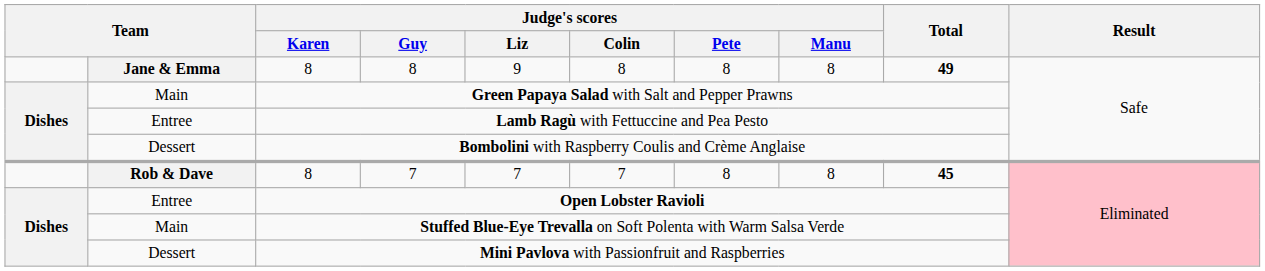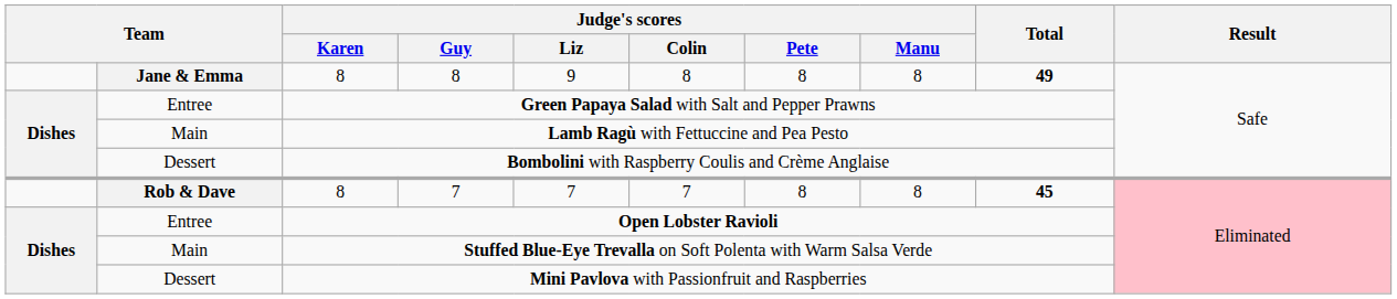 <table class="wikitable plainrowheaders" style="margin:1em auto; text-align:center; font-size:90%; width:80em;">
 <tr>
 <th rowspan="2" style="width:20%;" colspan="2">Team</th>
 <th colspan="6" style="width:50%;">Judge's scores</th>
 <th rowspan="2" style="width:10%;">Total<br></th>
 <th rowspan="2" style="width:20%;">Result</th>
 </tr>
 <tr>
 <th style="width:50px;"><a href='#'>Karen</a></th>
 <th style="width:50px;"><a href='#'>Guy</a></th>
 <th style="width:50px;">Liz</th>
 <th style="width:50px;">Colin</th>
 <th style="width:50px;"><a href='#'>Pete</a></th>
 <th style="width:50px;"><a href='#'>Manu</a></th>
 </tr>
 <tr>
 <td></td>
 <th>Jane & Emma</th>
 <td>8</td>
 <td>8</td>
 <td>9</td>
 <td>8</td>
 <td>8</td>
 <td>8</td>
 <td><strong>49</strong></td>
 <td rowspan="4">Safe</td>
 </tr>
 <tr>
 <th rowspan="3">Dishes</th>
-<td>Main</td>
+<td>Entree</td>
 <td colspan="7"><strong>Green Papaya Salad</strong> with Salt and Pepper Prawns</td>
 </tr>
 <tr>
-<td>Entree</td>
+<td>Main</td>
 <td colspan="7"><strong>Lamb Ragù</strong> with Fettuccine and Pea Pesto</td>
 </tr>
 <tr>
 <td>Dessert</td>
 <td colspan="7"><strong>Bombolini</strong> with Raspberry Coulis and Crème Anglaise</td>
 </tr>
 <tr style="border-top:3px solid #aaa;">
 <td></td>
 <th>Rob & Dave</th>
 <td>8</td>
 <td>7</td>
 <td>7</td>
 <td>7</td>
 <td>8</td>
 <td>8</td>
 <td><strong>45</strong></td>
 <td rowspan="4" bgcolor="pink">Eliminated</td>
 </tr>
 <tr>
 <th rowspan="3">Dishes</th>
 <td>Entree</td>
 <td colspan="7"><strong>Open Lobster Ravioli</strong></td>
 </tr>
 <tr>
 <td>Main</td>
 <td colspan="7"><strong>Stuffed Blue-Eye Trevalla</strong> on Soft Polenta with Warm Salsa Verde</td>
 </tr>
 <tr>
 <td>Dessert</td>
 <td colspan="7"><strong>Mini Pavlova</strong> with Passionfruit and Raspberries</td>
 </tr>
 </table>
